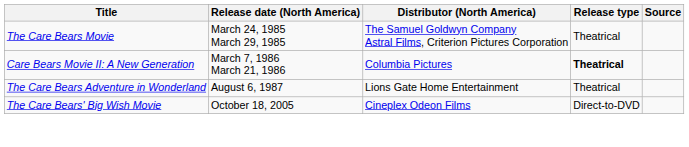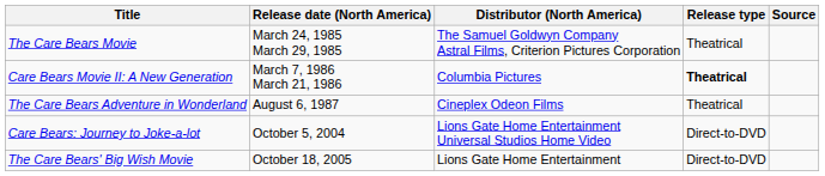 <table class="wikitable">
 <tr>
 <th>Title</th>
 <th>Release date (North America)</th>
 <th>Distributor (North America)</th>
 <th>Release type</th>
 <th>Source</th>
 </tr>
 <tr>
 <td><em><a href='#'>The Care Bears Movie</a></em></td>
 <td>March 24, 1985 <br>March 29, 1985</td>
 <td><a href='#'>The Samuel Goldwyn Company</a> <br><a href='#'>Astral Films</a>, Criterion Pictures Corporation </td>
 <td>Theatrical</td>
 <td></td>
 </tr>
 <tr>
 <td><em><a href='#'>Care Bears Movie II: A New Generation</a></em></td>
 <td>March 7, 1986 <br>March 21, 1986</td>
 <td><a href='#'>Columbia Pictures</a></td>
 <td><strong>Theatrical</strong></td>
 <td></td>
 </tr>
 <tr>
 <td><em><a href='#'>The Care Bears Adventure in Wonderland</a></em></td>
 <td>August 6, 1987</td>
-<td>Lions Gate Home Entertainment</td>
+<td><a href='#'>Cineplex Odeon Films</a></td>
 <td>Theatrical</td>
+<td></td>
+</tr>
+<tr>
+<td><em><a href='#'>Care Bears: Journey to Joke-a-lot</a></em></td>
+<td>October 5, 2004</td>
+<td><a href='#'>Lions Gate Home Entertainment</a> <br><a href='#'>Universal Studios Home Video</a> </td>
+<td>Direct-to-DVD</td>
 <td></td>
 </tr>
 <tr>
 <td><em><a href='#'>The Care Bears' Big Wish Movie</a></em></td>
 <td>October 18, 2005</td>
-<td><a href='#'>Cineplex Odeon Films</a></td>
+<td>Lions Gate Home Entertainment</td>
 <td>Direct-to-DVD</td>
 <td></td>
 </tr>
 </table>
